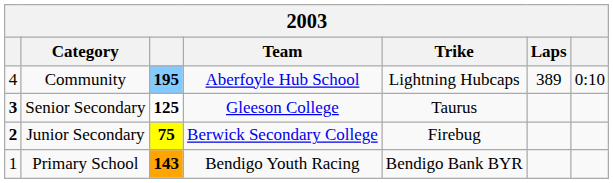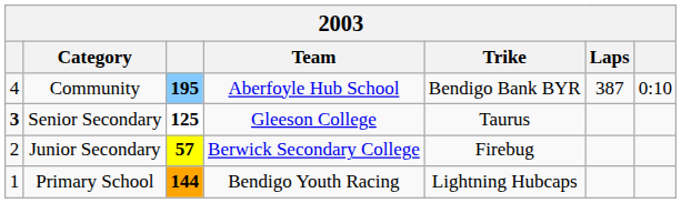 <table class="wikitable" style="font-size: 85%; text-align:center">
 <tr>
 <th colspan="7" width="300"><big>2003</big></th>
 </tr>
 <tr>
 <th style="background:#ccfwidth:2.5%"></th>
 <th style="background:#ccfwidth:19%">Category</th>
 <th valign="middle" style="background:#ccfwidth:3.5%"></th>
 <th style="background:#ccfwidth:32%">Team</th>
 <th style="background:#ccfwidth:32%">Trike</th>
 <th style="background:#ccfwidth:5%">Laps</th>
 <th style="background:#ccfwidth:6%"></th>
 </tr>
 <tr>
 <td>4</td>
 <td>Community</td>
 <td bgcolor=#82CAFF><strong>195</strong></td>
 <td> <a href='#'>Aberfoyle Hub School</a></td>
-<td>Lightning Hubcaps</td>
-<td>389</td>
+<td>Bendigo Bank BYR</td>
+<td>387</td>
 <td>0:10</td>
 </tr>
 <tr>
 <td><strong>3</strong></td>
 <td>Senior Secondary</td>
 <td bgcolor="#FFFFFF"><strong>125</strong></td>
 <td> <a href='#'>Gleeson College</a></td>
 <td>Taurus</td>
 <td></td>
 <td></td>
 </tr>
 <tr>
-<td><strong>2</strong></td>
+<td>2</td>
 <td>Junior Secondary</td>
-<td bgcolor="#FFFF00"><strong>75</strong></td>
+<td bgcolor="#FFFF00"><strong>57</strong></td>
 <td> <a href='#'>Berwick Secondary College</a></td>
 <td>Firebug</td>
 <td></td>
 <td></td>
 </tr>
 <tr>
 <td>1</td>
 <td>Primary School</td>
-<td bgcolor="#FFA500"><strong>143</strong></td>
+<td bgcolor="#FFA500"><strong>144</strong></td>
 <td> Bendigo Youth Racing</td>
-<td>Bendigo Bank BYR</td>
+<td>Lightning Hubcaps</td>
 <td></td>
 <td></td>
 </tr>
 </table>
